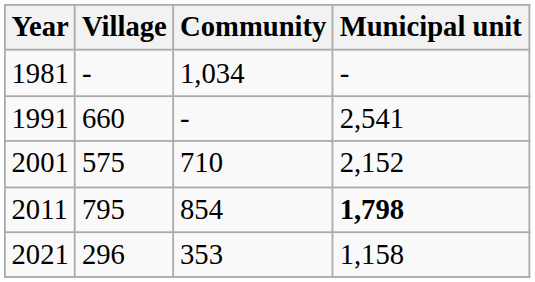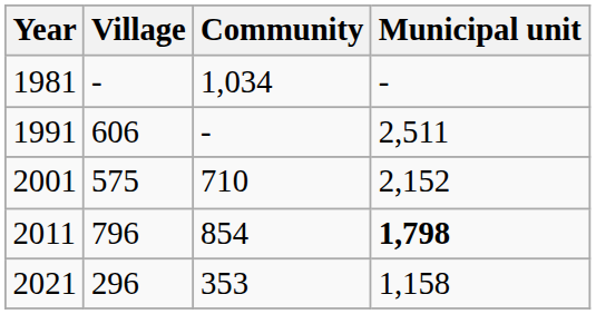 <table class=wikitable>
 <tr>
 <th>Year</th>
 <th>Village</th>
 <th>Community</th>
 <th>Municipal unit</th>
 </tr>
 <tr>
 <td>1981</td>
 <td>-</td>
 <td>1,034</td>
 <td>-</td>
 </tr>
 <tr>
 <td>1991</td>
-<td>660</td>
+<td>606</td>
 <td>-</td>
-<td>2,541</td>
+<td>2,511</td>
 </tr>
 <tr>
 <td>2001</td>
 <td>575</td>
 <td>710</td>
 <td>2,152</td>
 </tr>
 <tr>
 <td>2011</td>
-<td>795</td>
+<td>796</td>
 <td>854</td>
 <td><strong>1,798</strong></td>
 </tr>
 <tr>
 <td>2021</td>
 <td>296</td>
 <td>353</td>
 <td>1,158</td>
 </tr>
 </table>
